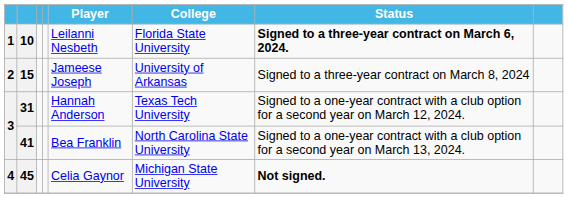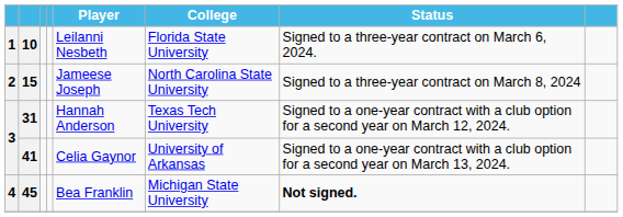 <table class="wikitable sortable">
 <tr>
 <th style="background:#42b7e6; color:#fff;" scope="col"></th>
 <th style="background:#42b7e6; color:#fff;" scope="col"></th>
 <th style="background:#42b7e6; color:#fff;" scope="col"></th>
 <th style="background:#42b7e6; color:#fff;" scope="col"></th>
 <th style="background:#42b7e6; color:#fff; width:100px;" scope="col">Player</th>
 <th style="background:#42b7e6; color:#fff; width:150px;" scope="col">College</th>
 <th style="background:#42b7e6; color:#fff; width:350px;" scope="col">Status</th>
 <th style="background:#42b7e6; color:#fff; width:30px;" scope="col"></th>
 </tr>
 <tr>
 <th scope="rowgroup">1</th>
 <th scope="row">10</th>
 <td></td>
 <td></td>
 <td><a href='#'>Leilanni Nesbeth</a></td>
 <td><a href='#'>Florida State University</a></td>
-<td><strong>Signed to a three-year contract on March 6, 2024.</strong></td>
+<td>Signed to a three-year contract on March 6, 2024.</td>
 <td></td>
 </tr>
 <tr>
 <th scope="rowgroup">2</th>
 <th scope="row">15</th>
 <td></td>
 <td></td>
 <td><a href='#'>Jameese Joseph</a></td>
-<td><a href='#'>University of Arkansas</a></td>
+<td><a href='#'>North Carolina State University</a></td>
 <td>Signed to a three-year contract on March 8, 2024</td>
 <td></td>
 </tr>
 <tr>
 <th rowspan="2">3</th>
 <th scope="row">31</th>
 <td></td>
 <td></td>
 <td><a href='#'>Hannah Anderson</a></td>
 <td><a href='#'>Texas Tech University</a></td>
 <td>Signed to a one-year contract with a club option for a second year on March 12, 2024.</td>
 <td></td>
 </tr>
 <tr>
 <th>41</th>
 <td></td>
 <td></td>
-<td><a href='#'>Bea Franklin</a></td>
-<td><a href='#'>North Carolina State University</a></td>
+<td><a href='#'>Celia Gaynor</a></td>
+<td><a href='#'>University of Arkansas</a></td>
 <td>Signed to a one-year contract with a club option for a second year on March 13, 2024.</td>
 <td></td>
 </tr>
 <tr>
 <th scope="rowgroup">4</th>
 <th scope="row">45</th>
 <td></td>
 <td></td>
-<td><a href='#'>Celia Gaynor</a></td>
+<td><a href='#'>Bea Franklin</a></td>
 <td><a href='#'>Michigan State University</a></td>
 <td><strong>Not signed.</strong></td>
 <td></td>
 </tr>
 <tr>
 </tr>
 </table>
